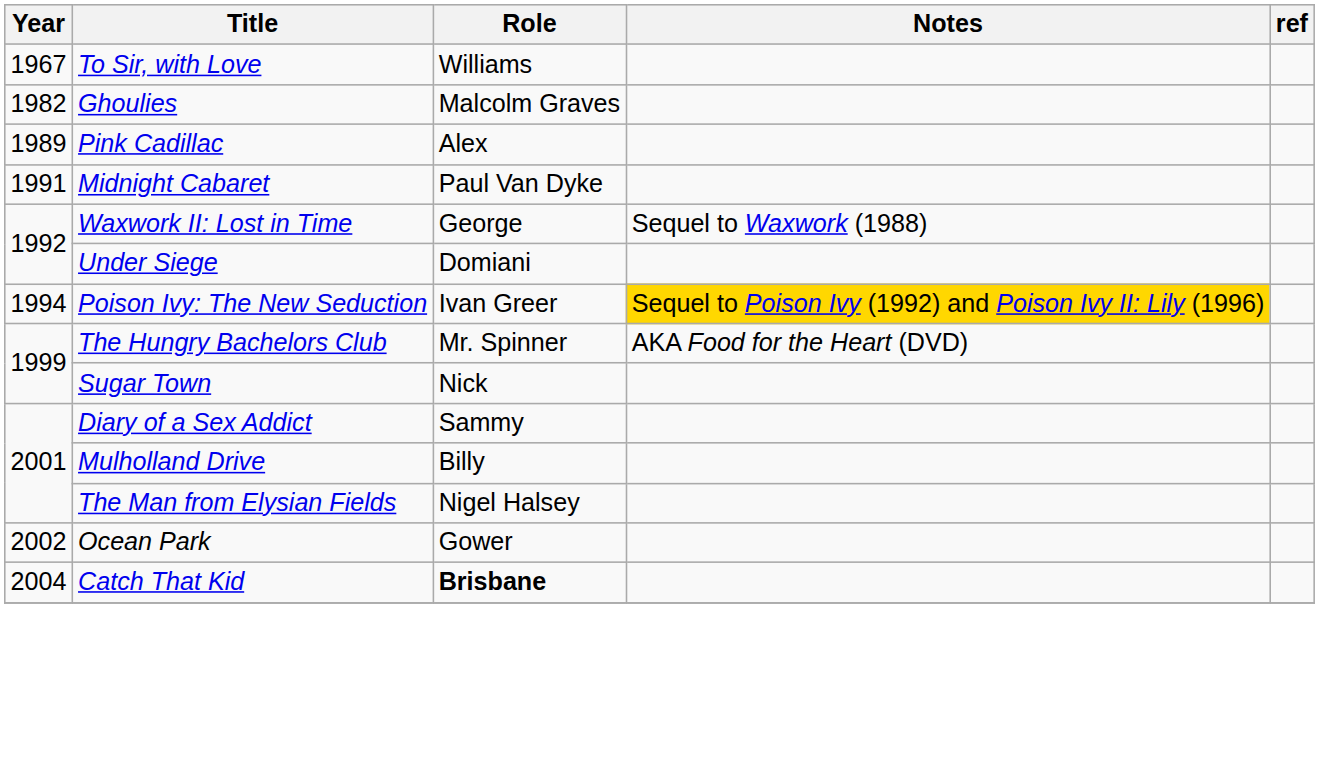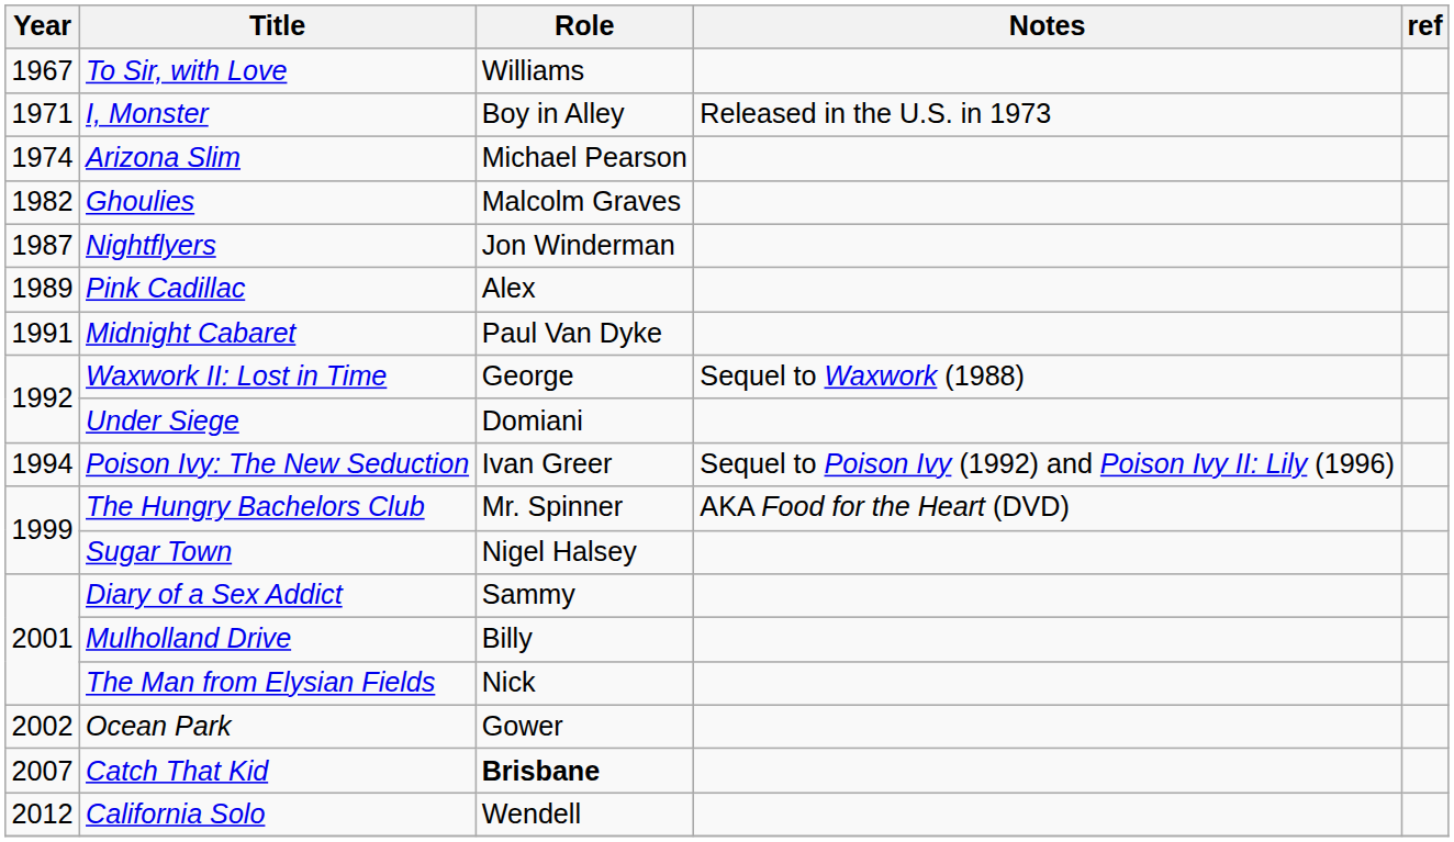 <table class="wikitable sortable">
 <tr>
 <th>Year</th>
 <th>Title</th>
 <th>Role</th>
 <th class="unsortable">Notes</th>
 <th>ref</th>
 </tr>
 <tr>
 <td>1967</td>
 <td><em><a href='#'>To Sir, with Love</a></em></td>
 <td>Williams</td>
 <td></td>
 </tr>
 <tr>
+<td>1971</td>
+<td><em><a href='#'>I, Monster</a></em></td>
+<td>Boy in Alley</td>
+<td>Released in the U.S. in 1973</td>
+<td></td>
+</tr>
+<tr>
+<td>1974</td>
+<td><em><a href='#'>Arizona Slim</a></em></td>
+<td>Michael Pearson</td>
+<td></td>
+<td></td>
+</tr>
+<tr>
 <td>1982</td>
 <td><em><a href='#'>Ghoulies</a></em></td>
 <td>Malcolm Graves</td>
+<td></td>
+<td></td>
+</tr>
+<tr>
+<td>1987</td>
+<td><em><a href='#'>Nightflyers</a></em></td>
+<td>Jon Winderman</td>
 <td></td>
 <td></td>
 </tr>
 <tr>
 <td>1989</td>
 <td><em><a href='#'>Pink Cadillac</a></em></td>
 <td>Alex</td>
 <td></td>
 <td></td>
 </tr>
 <tr>
 <td>1991</td>
 <td><em><a href='#'>Midnight Cabaret</a></em></td>
 <td>Paul Van Dyke</td>
 <td></td>
 <td></td>
 </tr>
 <tr>
 <td rowspan="2">1992</td>
 <td><em><a href='#'>Waxwork II: Lost in Time</a></em></td>
 <td>George</td>
 <td>Sequel to <em><a href='#'>Waxwork</a></em> (1988)</td>
 <td></td>
 </tr>
 <tr>
 <td><em><a href='#'>Under Siege</a></em></td>
 <td>Domiani</td>
 <td></td>
 <td></td>
 </tr>
 <tr>
 <td>1994</td>
 <td><em><a href='#'>Poison Ivy: The New Seduction</a></em></td>
 <td>Ivan Greer</td>
-<td style="background: gold;">Sequel to <em><a href='#'>Poison Ivy</a></em> (1992) and <em><a href='#'>Poison Ivy II: Lily</a></em> (1996)</td>
+<td>Sequel to <em><a href='#'>Poison Ivy</a></em> (1992) and <em><a href='#'>Poison Ivy II: Lily</a></em> (1996)</td>
 <td></td>
 </tr>
 <tr>
 <td rowspan="2">1999</td>
 <td><em><a href='#'>The Hungry Bachelors Club</a></em></td>
 <td>Mr. Spinner</td>
 <td>AKA <em>Food for the Heart</em> (DVD)</td>
 <td></td>
 </tr>
 <tr>
 <td><em><a href='#'>Sugar Town</a></em></td>
-<td>Nick</td>
+<td>Nigel Halsey</td>
 <td></td>
 <td></td>
 </tr>
 <tr>
 <td rowspan="3">2001</td>
 <td><em><a href='#'>Diary of a Sex Addict</a></em></td>
 <td>Sammy</td>
 <td></td>
 <td></td>
 </tr>
 <tr>
 <td><em><a href='#'>Mulholland Drive</a></em></td>
 <td>Billy</td>
 <td></td>
 <td></td>
 </tr>
 <tr>
 <td><em><a href='#'>The Man from Elysian Fields</a></em></td>
-<td>Nigel Halsey</td>
+<td>Nick</td>
 <td></td>
 <td></td>
 </tr>
 <tr>
 <td>2002</td>
 <td><em>Ocean Park</em></td>
 <td>Gower</td>
 <td></td>
 <td></td>
 </tr>
 <tr>
-<td>2004</td>
+<td>2007</td>
 <td><em><a href='#'>Catch That Kid</a></em></td>
 <td><strong>Brisbane</strong></td>
 <td></td>
 <td></td>
 </tr>
 <tr>
+<td>2012</td>
+<td><em><a href='#'>California Solo</a></em></td>
+<td>Wendell</td>
+<td></td>
+<td></td>
+</tr>
+<tr>
 </tr>
 </table>
